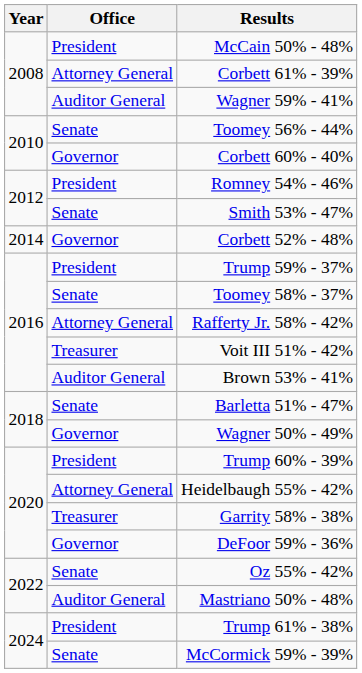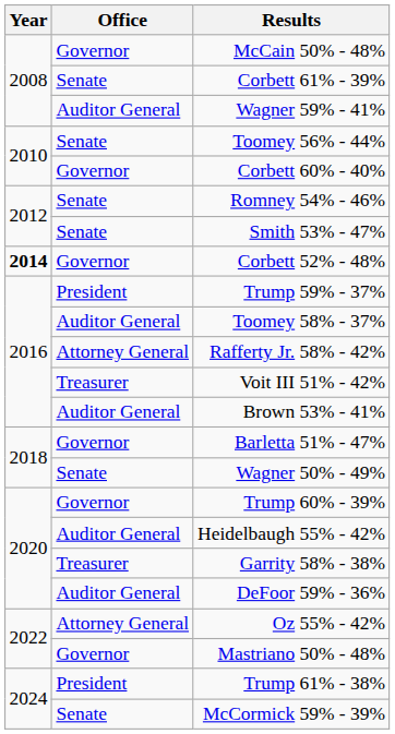 <table class=wikitable>
 <tr>
 <th>Year</th>
 <th>Office</th>
 <th>Results</th>
 </tr>
 <tr>
 <td rowspan=3>2008</td>
-<td><a href='#'>President</a></td>
+<td><a href='#'>Governor</a></td>
 <td align="right" ><a href='#'>McCain</a> 50% - 48%</td>
 </tr>
 <tr>
-<td><a href='#'>Attorney General</a></td>
+<td><a href='#'>Senate</a></td>
 <td align="right" ><a href='#'>Corbett</a> 61% - 39%</td>
 </tr>
 <tr>
 <td><a href='#'>Auditor General</a></td>
 <td align="right" ><a href='#'>Wagner</a> 59% - 41%</td>
 </tr>
 <tr>
 <td rowspan=2>2010</td>
 <td><a href='#'>Senate</a></td>
 <td align="right" ><a href='#'>Toomey</a> 56% - 44%</td>
 </tr>
 <tr>
 <td><a href='#'>Governor</a></td>
 <td align="right" ><a href='#'>Corbett</a> 60% - 40%</td>
 </tr>
 <tr>
 <td rowspan=2>2012</td>
-<td><a href='#'>President</a></td>
+<td><a href='#'>Senate</a></td>
 <td align="right" ><a href='#'>Romney</a> 54% - 46%</td>
 </tr>
 <tr>
 <td><a href='#'>Senate</a></td>
 <td align="right" ><a href='#'>Smith</a> 53% - 47%</td>
 </tr>
 <tr>
-<td>2014</td>
+<td><strong>2014</strong></td>
 <td><a href='#'>Governor</a></td>
 <td align="right" ><a href='#'>Corbett</a> 52% - 48%</td>
 </tr>
 <tr>
 <td rowspan=5>2016</td>
 <td><a href='#'>President</a></td>
 <td align="right" ><a href='#'>Trump</a> 59% - 37%</td>
 </tr>
 <tr>
-<td><a href='#'>Senate</a></td>
+<td><a href='#'>Auditor General</a></td>
 <td align="right" ><a href='#'>Toomey</a> 58% - 37%</td>
 </tr>
 <tr>
 <td><a href='#'>Attorney General</a></td>
 <td align="right" ><a href='#'>Rafferty Jr.</a> 58% - 42%</td>
 </tr>
 <tr>
 <td><a href='#'>Treasurer</a></td>
 <td align="right" >Voit III 51% - 42%</td>
 </tr>
 <tr>
 <td><a href='#'>Auditor General</a></td>
 <td align="right" >Brown 53% - 41%</td>
 </tr>
 <tr>
 <td rowspan=2>2018</td>
-<td><a href='#'>Senate</a></td>
+<td><a href='#'>Governor</a></td>
 <td align="right" ><a href='#'>Barletta</a> 51% - 47%</td>
 </tr>
 <tr>
-<td><a href='#'>Governor</a></td>
+<td><a href='#'>Senate</a></td>
 <td align="right" ><a href='#'>Wagner</a> 50% - 49%</td>
 </tr>
 <tr>
 <td rowspan=4>2020</td>
-<td><a href='#'>President</a></td>
+<td><a href='#'>Governor</a></td>
 <td align="right" ><a href='#'>Trump</a> 60% - 39%</td>
 </tr>
 <tr>
-<td><a href='#'>Attorney General</a></td>
+<td><a href='#'>Auditor General</a></td>
 <td align="right" >Heidelbaugh 55% - 42%</td>
 </tr>
 <tr>
 <td><a href='#'>Treasurer</a></td>
 <td align="right" ><a href='#'>Garrity</a> 58% - 38%</td>
 </tr>
 <tr>
-<td><a href='#'>Governor</a></td>
+<td><a href='#'>Auditor General</a></td>
 <td align="right" ><a href='#'>DeFoor</a> 59% - 36%</td>
 </tr>
 <tr>
 <td rowspan=2>2022</td>
-<td><a href='#'>Senate</a></td>
+<td><a href='#'>Attorney General</a></td>
 <td align="right" ><a href='#'>Oz</a> 55% - 42%</td>
 </tr>
 <tr>
-<td><a href='#'>Auditor General</a></td>
+<td><a href='#'>Governor</a></td>
 <td align="right" ><a href='#'>Mastriano</a> 50% - 48%</td>
 </tr>
 <tr>
 <td rowspan=2>2024</td>
 <td><a href='#'>President</a></td>
 <td align="right" ><a href='#'>Trump</a> 61% - 38%</td>
 </tr>
 <tr>
 <td><a href='#'>Senate</a></td>
 <td align="right" ><a href='#'>McCormick</a> 59% - 39%</td>
 </tr>
 </table>
